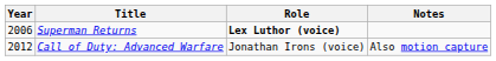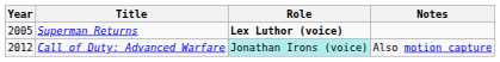 <table class="wikitable sortable">
 <tr>
 <th>Year</th>
 <th>Title</th>
 <th>Role</th>
 <th>Notes</th>
 </tr>
 <tr>
-<td>2006</td>
+<td>2005</td>
 <td><em><a href='#'>Superman Returns</a></em></td>
 <td><strong>Lex Luthor (voice)</strong></td>
 <td></td>
 </tr>
 <tr>
 <td>2012</td>
 <td><em><a href='#'>Call of Duty: Advanced Warfare</a></em></td>
-<td>Jonathan Irons (voice)</td>
+<td style="background: paleturquoise;">Jonathan Irons (voice)</td>
 <td>Also <a href='#'>motion capture</a></td>
 </tr>
 </table>
